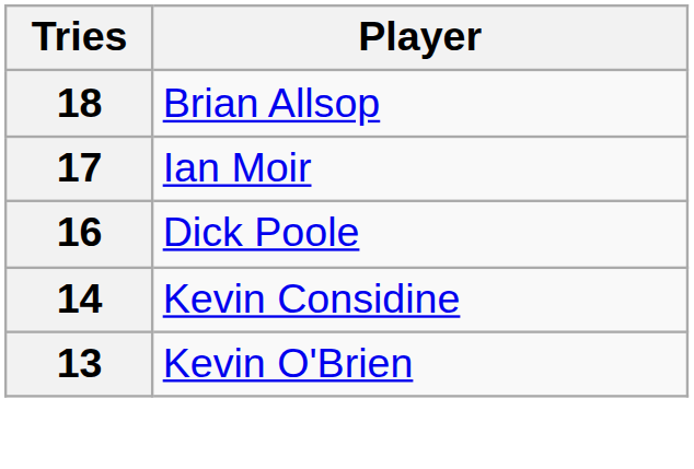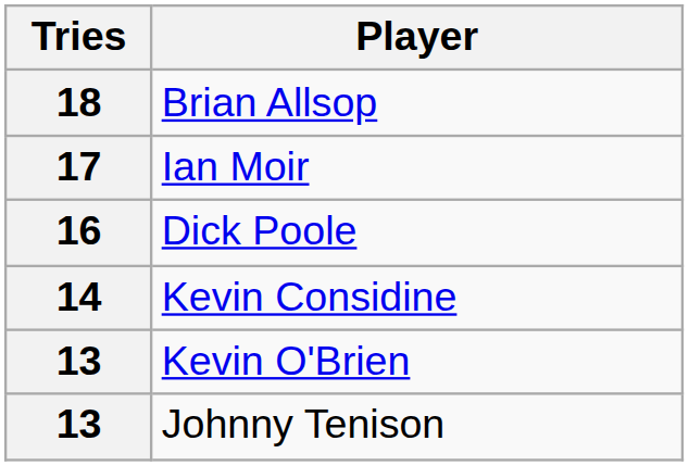 <table class="wikitable" style="text-align:left;">
 <tr>
 <th width=50>Tries</th>
 <th width=200>Player</th>
 </tr>
 <tr>
 <th>18</th>
 <td> <a href='#'>Brian Allsop</a></td>
 </tr>
 <tr>
 <th>17</th>
 <td> <a href='#'>Ian Moir</a></td>
 </tr>
 <tr>
 <th>16</th>
 <td> <a href='#'>Dick Poole</a></td>
 </tr>
 <tr>
 <th>14</th>
 <td> <a href='#'>Kevin Considine</a></td>
 </tr>
 <tr>
 <th>13</th>
 <td> <a href='#'>Kevin O'Brien</a></td>
 </tr>
+<tr>
+<th>13</th>
+<td> Johnny Tenison</td>
+</tr>
 </table>
